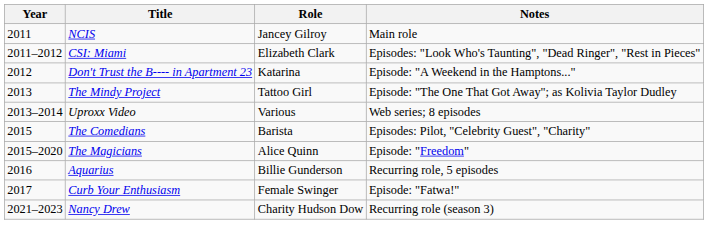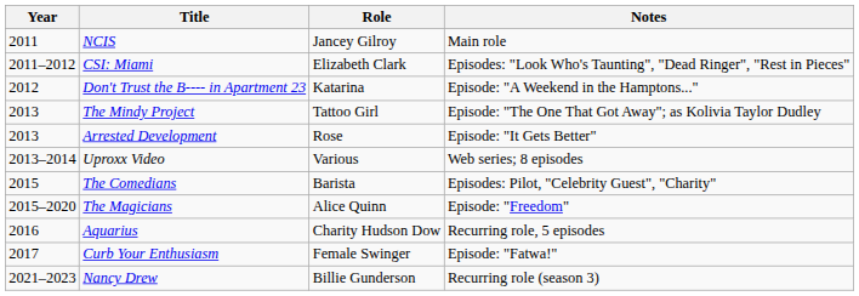 <table class="wikitable sortable">
 <tr>
 <th>Year</th>
 <th>Title</th>
 <th>Role</th>
 <th class="unsortable">Notes</th>
 </tr>
 <tr>
 <td>2011</td>
 <td><em><a href='#'>NCIS</a></em></td>
 <td>Jancey Gilroy</td>
 <td>Main role</td>
 </tr>
 <tr>
 <td>2011–2012</td>
 <td><em><a href='#'>CSI: Miami</a></em></td>
 <td>Elizabeth Clark</td>
 <td>Episodes: "Look Who's Taunting", "Dead Ringer", "Rest in Pieces"</td>
 </tr>
 <tr>
 <td>2012</td>
 <td><em><a href='#'>Don't Trust the B---- in Apartment 23</a></em></td>
 <td>Katarina</td>
 <td>Episode: "A Weekend in the Hamptons..."</td>
 </tr>
 <tr>
 <td>2013</td>
 <td><em><a href='#'>The Mindy Project</a></em></td>
 <td>Tattoo Girl</td>
 <td>Episode: "The One That Got Away"; as Kolivia Taylor Dudley</td>
 </tr>
 <tr>
+<td>2013</td>
+<td><em><a href='#'>Arrested Development</a></em></td>
+<td>Rose</td>
+<td>Episode: "It Gets Better"</td>
+</tr>
+<tr>
 <td>2013–2014</td>
 <td><em>Uproxx Video</em></td>
 <td>Various</td>
 <td>Web series; 8 episodes</td>
 </tr>
 <tr>
 <td>2015</td>
 <td><em><a href='#'>The Comedians</a></em></td>
 <td>Barista</td>
 <td>Episodes: Pilot, "Celebrity Guest", "Charity"</td>
 </tr>
 <tr>
 <td>2015–2020</td>
 <td><em><a href='#'>The Magicians</a></em></td>
 <td>Alice Quinn</td>
 <td>Episode: "<a href='#'>Freedom</a>"</td>
 </tr>
 <tr>
 <td>2016</td>
 <td><em><a href='#'>Aquarius</a></em></td>
-<td>Billie Gunderson</td>
+<td>Charity Hudson Dow</td>
 <td>Recurring role, 5 episodes</td>
 </tr>
 <tr>
 <td>2017</td>
 <td><em><a href='#'>Curb Your Enthusiasm</a></em></td>
 <td>Female Swinger</td>
 <td>Episode: "Fatwa!"</td>
 </tr>
 <tr>
 <td>2021–2023</td>
 <td><em><a href='#'>Nancy Drew</a></em></td>
-<td>Charity Hudson Dow</td>
+<td>Billie Gunderson</td>
 <td>Recurring role (season 3)</td>
 </tr>
 </table>
